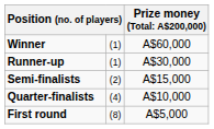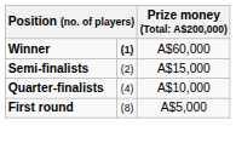 <table class="wikitable">
 <tr>
 <th colspan=2>Position <small>(no. of players)</small></th>
 <th>Prize money<br><small>(Total: A$200,000)</small></th>
 </tr>
 <tr>
 <td><strong>Winner</strong></td>
-<td align=center><small>(1)</small></td>
+<td align=center><strong><small>(1)</small></strong></td>
 <td align=center>A$60,000</td>
-</tr>
-<tr>
-<td><strong>Runner-up</strong></td>
-<td align=center><small>(1)</small></td>
-<td align=center>A$30,000</td>
 </tr>
 <tr>
 <td><strong>Semi-finalists</strong></td>
 <td align=center><small>(2)</small></td>
 <td align=center>A$15,000</td>
 </tr>
 <tr>
 <td><strong>Quarter-finalists</strong></td>
 <td align=center><small>(4)</small></td>
 <td align=center>A$10,000</td>
 </tr>
 <tr>
 <td><strong>First round</strong></td>
 <td align=center><small>(8)</small></td>
 <td align=center>A$5,000</td>
 </tr>
 </table>
